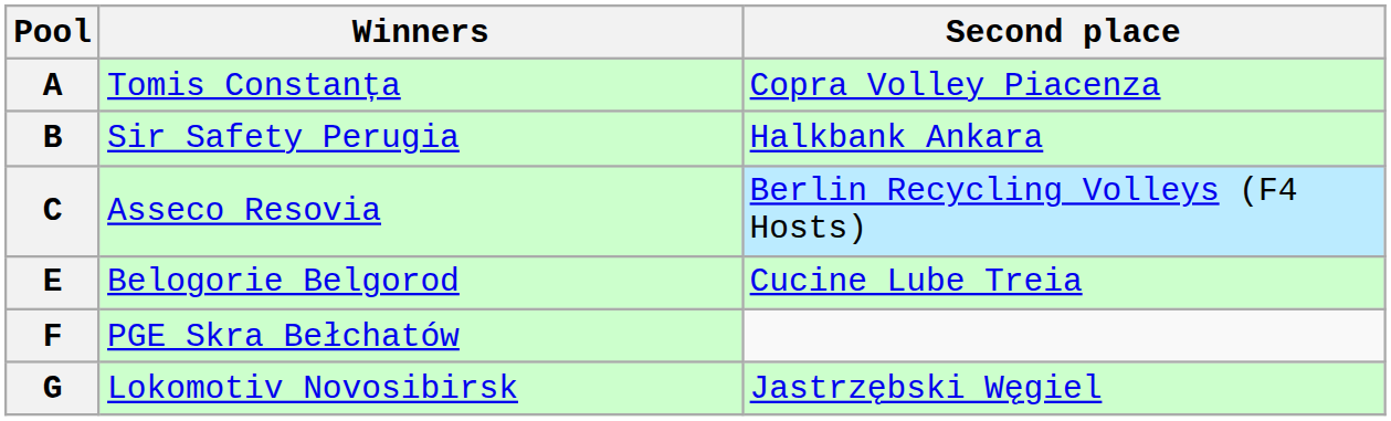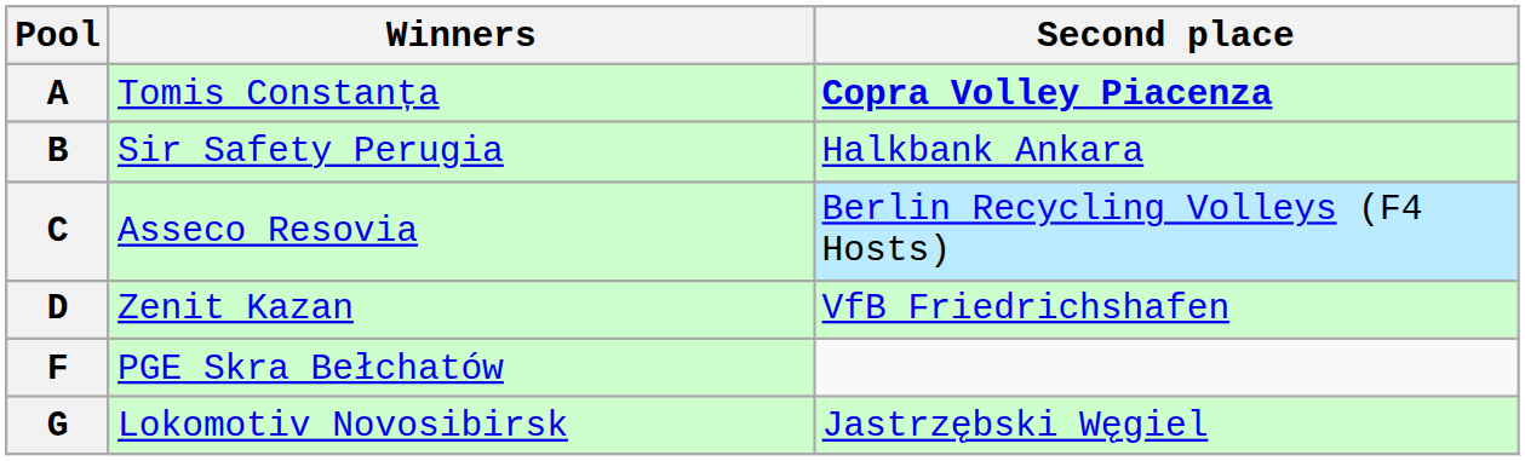 <table class="wikitable">
 <tr>
 <th>Pool</th>
 <th width=250>Winners</th>
 <th width=250>Second place</th>
 </tr>
 <tr>
 <th>A</th>
 <td bgcolor=#CCFFCC> <a href='#'>Tomis Constanța</a></td>
-<td bgcolor=#CCFFCC> <a href='#'>Copra Volley Piacenza</a></td>
+<td bgcolor=#CCFFCC><strong> <a href='#'>Copra Volley Piacenza</a></strong></td>
 </tr>
 <tr>
 <th>B</th>
 <td bgcolor=#CCFFCC> <a href='#'>Sir Safety Perugia</a></td>
 <td bgcolor=#CCFFCC> <a href='#'>Halkbank Ankara</a></td>
 </tr>
 <tr>
 <th>C</th>
 <td bgcolor=#CCFFCC> <a href='#'>Asseco Resovia</a></td>
 <td bgcolor=#BBEBFF> <a href='#'>Berlin Recycling Volleys</a> (F4 Hosts)</td>
 </tr>
 <tr>
-<th>E</th>
-<td bgcolor=#CCFFCC> <a href='#'>Belogorie Belgorod</a></td>
-<td bgcolor=#CCFFCC> <a href='#'>Cucine Lube Treia</a></td>
+<th>D</th>
+<td bgcolor=#CCFFCC> <a href='#'>Zenit Kazan</a></td>
+<td bgcolor=#CCFFCC> <a href='#'>VfB Friedrichshafen</a></td>
 </tr>
 <tr>
 <th>F</th>
 <td bgcolor=#CCFFCC> <a href='#'>PGE Skra Bełchatów</a></td>
 <td></td>
 </tr>
 <tr>
 <th>G</th>
 <td bgcolor=#CCFFCC> <a href='#'>Lokomotiv Novosibirsk</a></td>
 <td bgcolor=#CCFFCC> <a href='#'>Jastrzębski Węgiel</a></td>
 </tr>
 </table>
